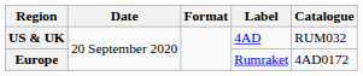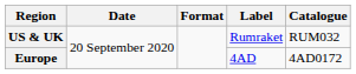 <table class="wikitable plainrowheaders">
 <tr>
 <th scope="col">Region</th>
 <th scope="col">Date</th>
 <th scope="col">Format</th>
 <th scope="col">Label</th>
 <th scope="col">Catalogue</th>
 </tr>
 <tr>
 <th scope="row">US & UK</th>
 <td rowspan="2">20 September 2020</td>
 <td rowspan="2"></td>
-<td><a href='#'>4AD</a></td>
+<td><a href='#'>Rumraket</a></td>
 <td>RUM032</td>
 </tr>
 <tr>
 <th scope="row">Europe</th>
-<td><a href='#'>Rumraket</a></td>
+<td><a href='#'>4AD</a></td>
 <td>4AD0172</td>
 </tr>
 </table>
